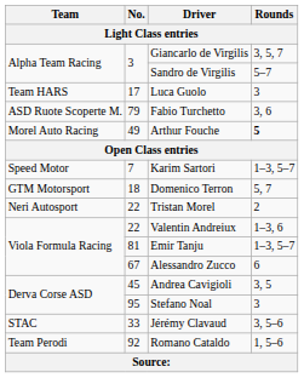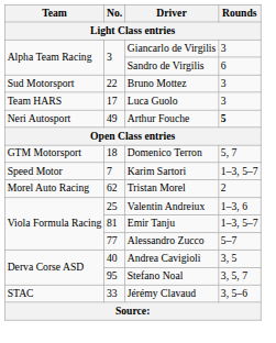 <table class="wikitable" style="font-size:85%">
 <tr>
 <th>Team</th>
 <th>No.</th>
 <th>Driver</th>
 <th>Rounds</th>
 </tr>
 <tr>
 <th colspan="4">Light Class entries</th>
 </tr>
 <tr>
 <td rowspan="2"> Alpha Team Racing</td>
 <td rowspan="2">3</td>
 <td> Giancarlo de Virgilis</td>
-<td>3, 5, 7</td>
+<td>3</td>
 </tr>
 <tr>
 <td> Sandro de Virgilis</td>
-<td>5–7</td>
+<td>6</td>
+</tr>
+<tr>
+<td> Sud Motorsport</td>
+<td>22</td>
+<td> Bruno Mottez</td>
+<td>3</td>
 </tr>
 <tr>
 <td> Team HARS</td>
 <td>17</td>
 <td> Luca Guolo</td>
 <td>3</td>
 </tr>
 <tr>
-<td> ASD Ruote Scoperte M.</td>
-<td>79</td>
-<td> Fabio Turchetto</td>
-<td>3, 6</td>
-</tr>
-<tr>
-<td> Morel Auto Racing</td>
+<td> Neri Autosport</td>
 <td>49</td>
 <td> Arthur Fouche</td>
 <td><strong>5</strong></td>
 </tr>
 <tr>
 <th colspan="4">Open Class entries</th>
 </tr>
 <tr>
+<td> GTM Motorsport</td>
+<td>18</td>
+<td> Domenico Terron</td>
+<td>5, 7</td>
+</tr>
+<tr>
 <td> Speed Motor</td>
 <td>7</td>
 <td> Karim Sartori</td>
 <td>1–3, 5–7</td>
 </tr>
 <tr>
-<td> GTM Motorsport</td>
-<td>18</td>
-<td> Domenico Terron</td>
-<td>5, 7</td>
-</tr>
-<tr>
-<td> Neri Autosport</td>
-<td>22</td>
+<td> Morel Auto Racing</td>
+<td>62</td>
 <td> Tristan Morel</td>
 <td>2</td>
 </tr>
 <tr>
 <td rowspan="3"> Viola Formula Racing</td>
-<td>22</td>
+<td>25</td>
 <td> Valentin Andreiux</td>
 <td>1–3, 6</td>
 </tr>
 <tr>
 <td>81</td>
 <td> Emir Tanju</td>
 <td>1–3, 5–7</td>
 </tr>
 <tr>
-<td>67</td>
+<td>77</td>
 <td> Alessandro Zucco</td>
-<td>6</td>
+<td>5–7</td>
 </tr>
 <tr>
 <td rowspan="2"> Derva Corse ASD</td>
-<td>45</td>
+<td>40</td>
 <td> Andrea Cavigioli</td>
 <td>3, 5</td>
 </tr>
 <tr>
 <td>95</td>
 <td> Stefano Noal</td>
-<td>3</td>
+<td>3, 5, 7</td>
 </tr>
 <tr>
 <td> STAC</td>
 <td>33</td>
 <td> Jérémy Clavaud</td>
 <td>3, 5–6</td>
 </tr>
 <tr>
-<td> Team Perodi</td>
-<td>92</td>
-<td> Romano Cataldo</td>
-<td>1, 5–6</td>
-</tr>
-<tr>
 <th colspan="4">Source: </th>
 </tr>
 </table>
